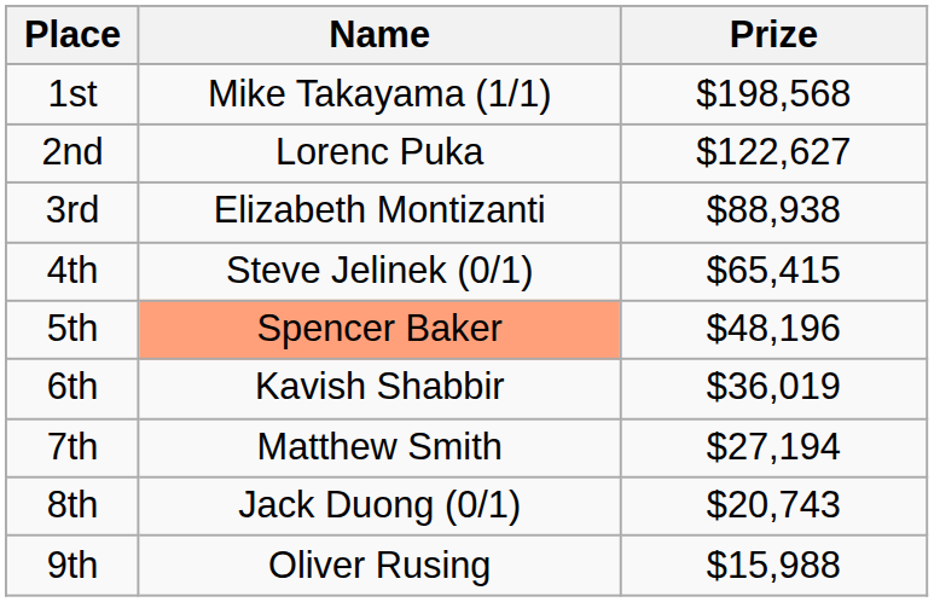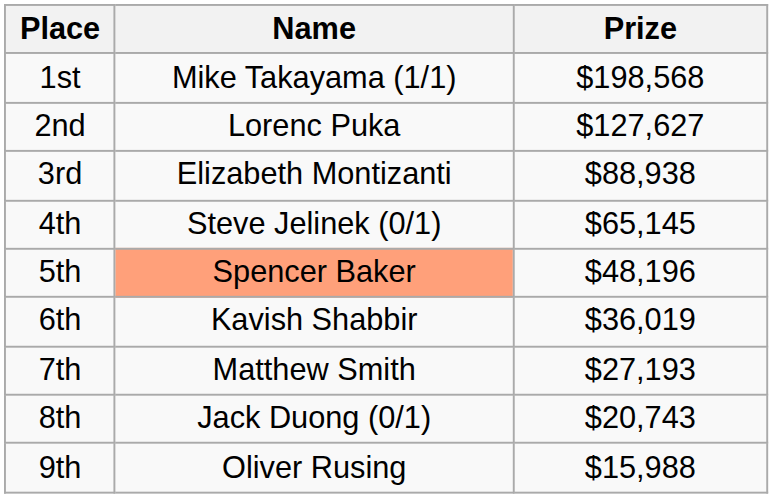 <table class="wikitable">
 <tr>
 <th width="50">Place</th>
 <th width="200">Name</th>
 <th width="125">Prize</th>
 </tr>
 <tr>
 <td align = "center">1st</td>
 <td align = "center">Mike Takayama (1/1)</td>
 <td align = "center">$198,568</td>
 </tr>
 <tr>
 <td align = "center">2nd</td>
 <td align = "center">Lorenc Puka</td>
-<td align = "center">$122,627</td>
+<td align = "center">$127,627</td>
 </tr>
 <tr>
 <td align = "center">3rd</td>
 <td align = "center">Elizabeth Montizanti</td>
 <td align = "center">$88,938</td>
 </tr>
 <tr>
 <td align = "center">4th</td>
 <td align = "center">Steve Jelinek (0/1)</td>
-<td align = "center">$65,415</td>
+<td align = "center">$65,145</td>
 </tr>
 <tr>
 <td align = "center">5th</td>
 <td align = "center" style="background: lightsalmon;">Spencer Baker</td>
 <td align = "center">$48,196</td>
 </tr>
 <tr>
 <td align = "center">6th</td>
 <td align = "center">Kavish Shabbir</td>
 <td align = "center">$36,019</td>
 </tr>
 <tr>
 <td align = "center">7th</td>
 <td align = "center">Matthew Smith</td>
-<td align = "center">$27,194</td>
+<td align = "center">$27,193</td>
 </tr>
 <tr>
 <td align = "center">8th</td>
 <td align = "center">Jack Duong (0/1)</td>
 <td align = "center">$20,743</td>
 </tr>
 <tr>
 <td align = "center">9th</td>
 <td align = "center">Oliver Rusing</td>
 <td align = "center">$15,988</td>
 </tr>
 </table>
